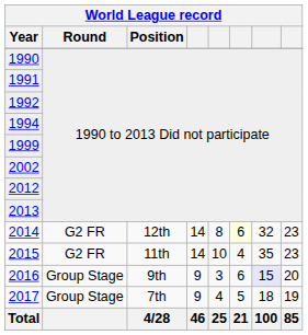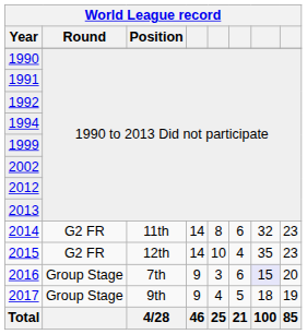 <table class="wikitable" style="text-align: center;">
 <tr Mickey Mouse>
 <th colspan=8><a href='#'>World League record</a></th>
 </tr>
 <tr>
 <th>Year</th>
 <th>Round</th>
 <th>Position</th>
 <th></th>
 <th></th>
 <th></th>
 <th></th>
 <th></th>
 </tr>
 <tr>
 </tr>
 <tr bgcolor="efefef">
 <td> <a href='#'>1990</a></td>
 <td align=center colspan=7 rowspan=8>1990 to 2013 Did not participate</td>
 </tr>
 <tr bgcolor="efefef">
 <td> <a href='#'>1991</a></td>
 </tr>
 <tr bgcolor="efefef">
 <td> <a href='#'>1992</a></td>
 </tr>
 <tr bgcolor="efefef">
 <td> <a href='#'>1994</a></td>
 </tr>
 <tr bgcolor="efefef">
 <td> <a href='#'>1999</a></td>
 </tr>
 <tr bgcolor="efefef">
 <td> <a href='#'>2002</a></td>
 </tr>
 <tr bgcolor="efefef">
 <td> <a href='#'>2012</a></td>
 </tr>
 <tr bgcolor="efefef">
 <td> <a href='#'>2013</a></td>
 </tr>
 <tr>
 <td> <a href='#'>2014</a></td>
 <td>G2 FR</td>
-<td>12th</td>
+<td>11th</td>
 <td>14</td>
 <td>8</td>
-<td style="background: lightyellow;">6</td>
+<td>6</td>
 <td>32</td>
 <td>23</td>
 </tr>
 <tr>
 <td> <a href='#'>2015</a></td>
 <td>G2 FR</td>
-<td>11th</td>
+<td>12th</td>
 <td>14</td>
 <td>10</td>
 <td>4</td>
 <td>35</td>
 <td>23</td>
 </tr>
 <tr>
 <td> <a href='#'>2016</a></td>
 <td>Group Stage</td>
-<td>9th</td>
+<td>7th</td>
 <td>9</td>
 <td>3</td>
 <td>6</td>
 <td style="background: lavender;">15</td>
 <td>20</td>
 </tr>
 <tr>
 <td> <a href='#'>2017</a></td>
 <td>Group Stage</td>
-<td>7th</td>
+<td>9th</td>
 <td>9</td>
 <td>4</td>
 <td>5</td>
 <td>18</td>
 <td>19</td>
 </tr>
 <tr>
 <th>Total</th>
 <th></th>
 <th>4/28</th>
 <th>46</th>
 <th>25</th>
 <th>21</th>
 <th>100</th>
 <th>85</th>
 </tr>
 </table>
